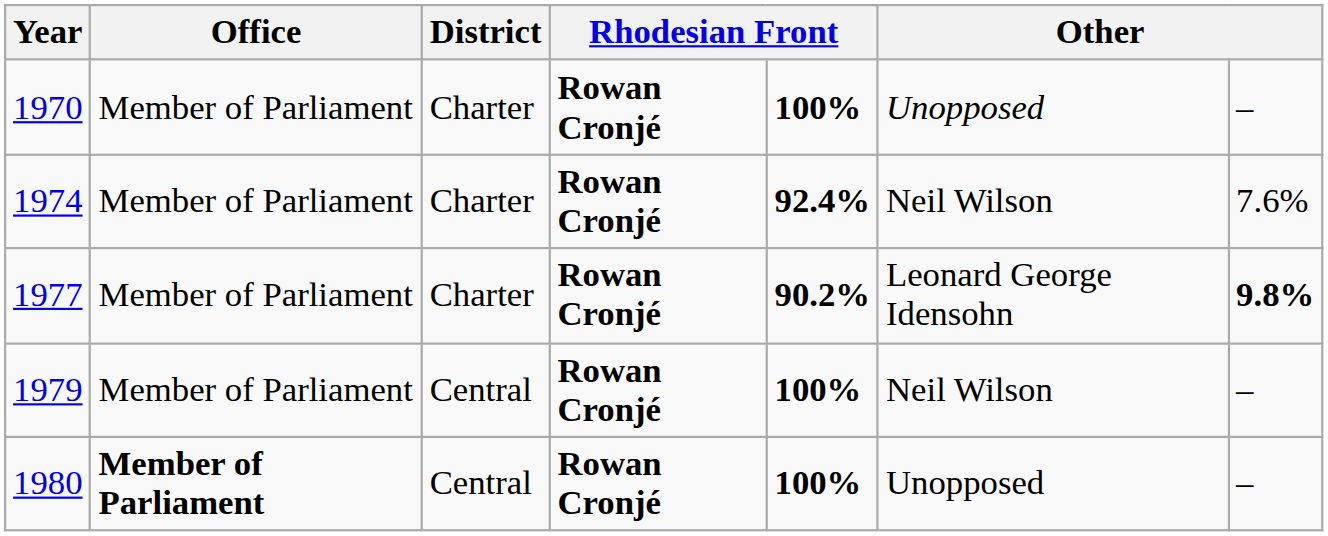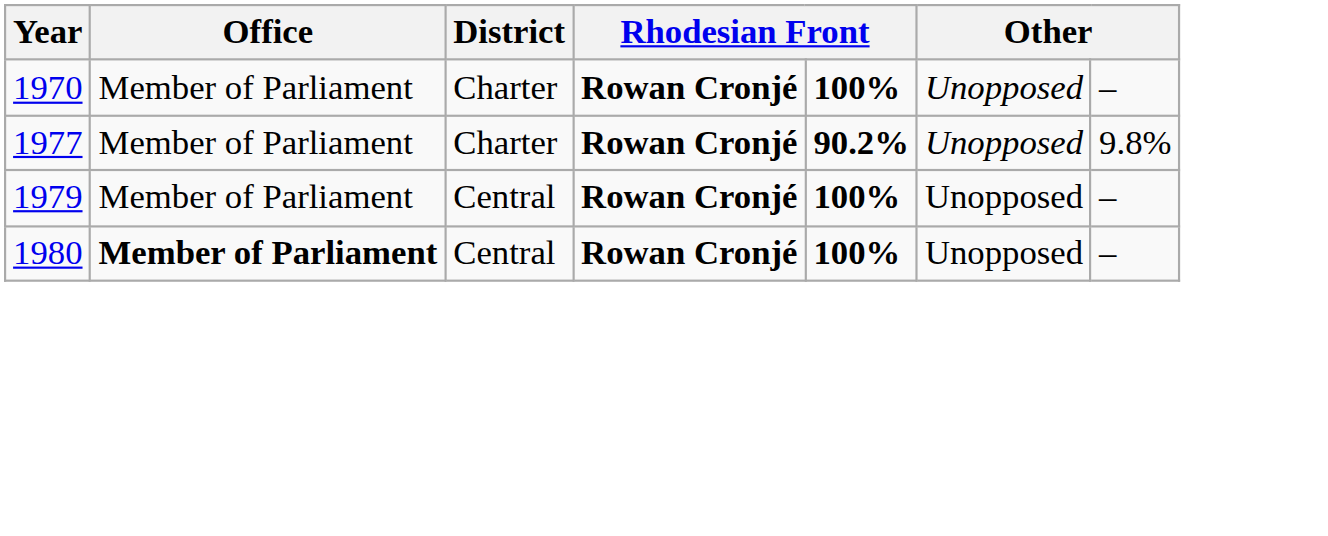 <table class="wikitable">
 <tr>
 <th>Year</th>
 <th>Office</th>
 <th>District</th>
 <th colspan="2"><a href='#'>Rhodesian Front</a></th>
 <th colspan="2">Other</th>
 </tr>
 <tr>
 <td><a href='#'>1970</a></td>
 <td>Member of Parliament</td>
 <td>Charter</td>
 <td><strong>Rowan Cronjé</strong></td>
 <td><strong>100%</strong></td>
 <td><em>Unopposed</em></td>
 <td>–</td>
 </tr>
 <tr>
-<td><a href='#'>1974</a></td>
-<td>Member of Parliament</td>
-<td>Charter</td>
-<td><strong>Rowan Cronjé</strong></td>
-<td><strong>92.4%</strong></td>
-<td>Neil Wilson</td>
-<td>7.6%</td>
-</tr>
-<tr>
 <td><a href='#'>1977</a></td>
 <td>Member of Parliament</td>
 <td>Charter</td>
 <td><strong>Rowan Cronjé</strong></td>
 <td><strong>90.2%</strong></td>
-<td>Leonard George Idensohn</td>
-<td><strong>9.8%</strong></td>
+<td><em>Unopposed</em></td>
+<td>9.8%</td>
 </tr>
 <tr>
 <td><a href='#'>1979</a></td>
 <td>Member of Parliament</td>
 <td>Central</td>
 <td><strong>Rowan Cronjé</strong></td>
 <td><strong>100%</strong></td>
-<td>Neil Wilson</td>
+<td>Unopposed</td>
 <td>–</td>
 </tr>
 <tr>
 <td><a href='#'>1980</a></td>
 <td><strong>Member of Parliament</strong></td>
 <td>Central</td>
 <td><strong>Rowan Cronjé</strong></td>
 <td><strong>100%</strong></td>
 <td>Unopposed</td>
 <td>–</td>
 </tr>
 </table>
